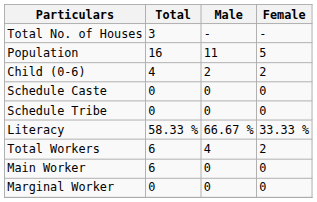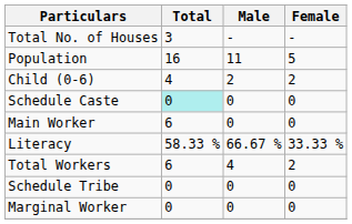 <table class="wikitable sortable">
 <tr>
 <th>Particulars</th>
 <th>Total</th>
 <th>Male</th>
 <th>Female</th>
 </tr>
 <tr>
 <td>Total No. of Houses</td>
 <td>3</td>
 <td>-</td>
 <td>-</td>
 </tr>
 <tr>
 <td>Population</td>
 <td>16</td>
 <td>11</td>
 <td>5</td>
 </tr>
 <tr>
 <td>Child (0-6)</td>
 <td>4</td>
 <td>2</td>
 <td>2</td>
 </tr>
 <tr>
 <td>Schedule Caste</td>
-<td>0</td>
+<td style="background: paleturquoise;">0</td>
 <td>0</td>
 <td>0</td>
 </tr>
 <tr>
-<td>Schedule Tribe</td>
-<td>0</td>
+<td>Main Worker</td>
+<td>6</td>
 <td>0</td>
 <td>0</td>
 </tr>
 <tr>
 <td>Literacy</td>
 <td>58.33 %</td>
 <td>66.67 %</td>
 <td>33.33 %</td>
 </tr>
 <tr>
 <td>Total Workers</td>
 <td>6</td>
 <td>4</td>
 <td>2</td>
 </tr>
 <tr>
-<td>Main Worker</td>
-<td>6</td>
+<td>Schedule Tribe</td>
+<td>0</td>
 <td>0</td>
 <td>0</td>
 </tr>
 <tr>
 <td>Marginal Worker</td>
 <td>0</td>
 <td>0</td>
 <td>0</td>
 </tr>
 <tr>
 </tr>
 </table>
